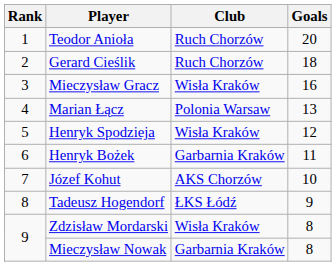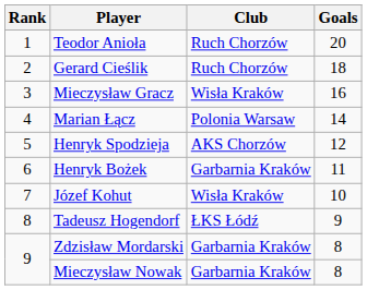 <table class="wikitable" style="text-align:center">
 <tr>
 <th>Rank</th>
 <th>Player</th>
 <th>Club</th>
 <th>Goals</th>
 </tr>
 <tr>
 <td>1</td>
 <td align="left"> <a href='#'>Teodor Anioła</a></td>
 <td align="left"><a href='#'>Ruch Chorzów</a></td>
 <td>20</td>
 </tr>
 <tr>
 <td>2</td>
 <td align="left"> <a href='#'>Gerard Cieślik</a></td>
 <td align="left"><a href='#'>Ruch Chorzów</a></td>
 <td>18</td>
 </tr>
 <tr>
 <td>3</td>
 <td align="left"> <a href='#'>Mieczysław Gracz</a></td>
 <td align="left"><a href='#'>Wisła Kraków</a></td>
 <td>16</td>
 </tr>
 <tr>
 <td>4</td>
 <td align="left"> <a href='#'>Marian Łącz</a></td>
 <td align="left"><a href='#'>Polonia Warsaw</a></td>
-<td>13</td>
+<td>14</td>
 </tr>
 <tr>
 <td>5</td>
 <td align="left"> <a href='#'>Henryk Spodzieja</a></td>
-<td align="left"><a href='#'>Wisła Kraków</a></td>
+<td align="left"><a href='#'>AKS Chorzów</a></td>
 <td>12</td>
 </tr>
 <tr>
 <td>6</td>
 <td align="left"> <a href='#'>Henryk Bożek</a></td>
 <td align="left"><a href='#'>Garbarnia Kraków</a></td>
 <td>11</td>
 </tr>
 <tr>
 <td>7</td>
 <td align="left"> <a href='#'>Józef Kohut</a></td>
-<td align="left"><a href='#'>AKS Chorzów</a></td>
+<td align="left"><a href='#'>Wisła Kraków</a></td>
 <td>10</td>
 </tr>
 <tr>
 <td>8</td>
 <td align="left"> <a href='#'>Tadeusz Hogendorf</a></td>
 <td align="left"><a href='#'>ŁKS Łódź</a></td>
 <td>9</td>
 </tr>
 <tr>
 <td rowspan="2">9</td>
 <td align="left"> <a href='#'>Zdzisław Mordarski</a></td>
-<td align="left"><a href='#'>Wisła Kraków</a></td>
+<td align="left"><a href='#'>Garbarnia Kraków</a></td>
 <td>8</td>
 </tr>
 <tr>
 <td align="left"> <a href='#'>Mieczysław Nowak</a></td>
 <td align="left"><a href='#'>Garbarnia Kraków</a></td>
 <td>8</td>
 </tr>
 </table>
